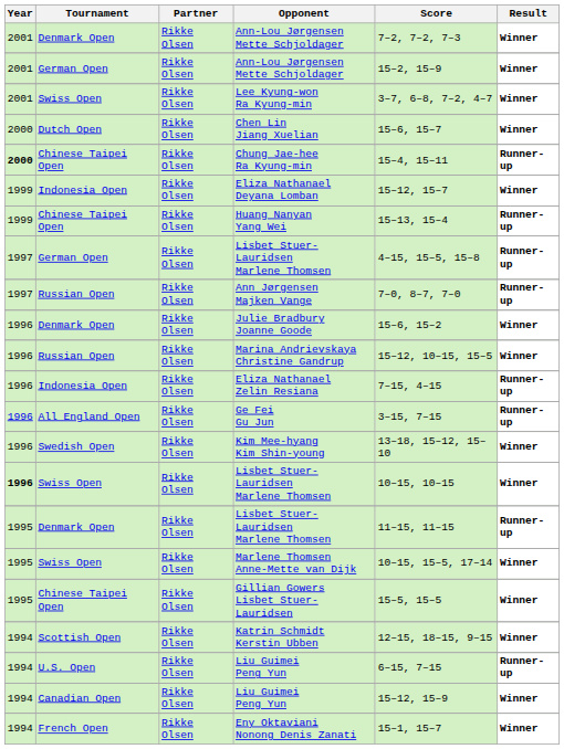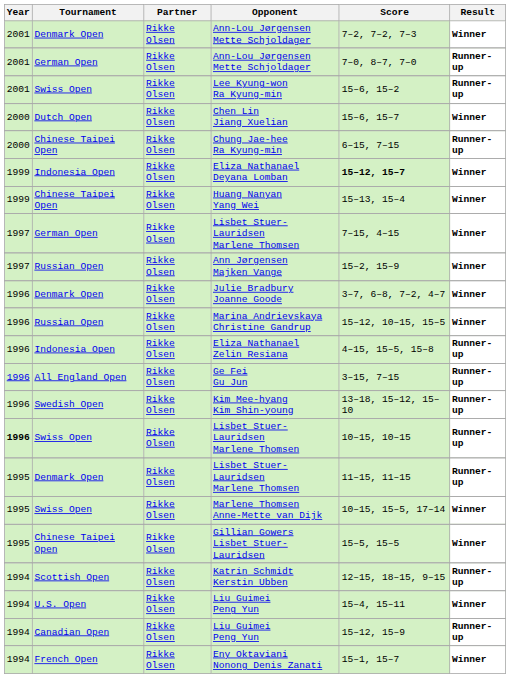 <table class="sortable wikitable" style="font-size: 90%;">
 <tr>
 <th>Year</th>
 <th>Tournament</th>
 <th>Partner</th>
 <th>Opponent</th>
 <th>Score</th>
 <th>Result</th>
 </tr>
 <tr style="background:#D4F1C5">
 <td align="center">2001</td>
 <td align="left"><a href='#'>Denmark Open</a></td>
 <td align="left"> <a href='#'>Rikke Olsen</a></td>
 <td align="left"> <a href='#'>Ann-Lou Jørgensen</a> <br>  <a href='#'>Mette Schjoldager</a></td>
 <td align="left">7–2, 7–2, 7–3</td>
 <td style="text-align:left; background:white"> <strong>Winner</strong></td>
 </tr>
 <tr>
 </tr>
 <tr style="background:#D4F1C5">
 <td align="center">2001</td>
 <td align="left"><a href='#'>German Open</a></td>
 <td align="left"> <a href='#'>Rikke Olsen</a></td>
 <td align="left"> <a href='#'>Ann-Lou Jørgensen</a> <br>  <a href='#'>Mette Schjoldager</a></td>
-<td align="left">15–2, 15–9</td>
-<td style="text-align:left; background:white"> <strong>Winner</strong></td>
+<td align="left">7–0, 8–7, 7–0</td>
+<td style="text-align:left; background:white"> <strong>Runner-up</strong></td>
 </tr>
 <tr>
 </tr>
 <tr style="background:#D4F1C5">
 <td align="center">2001</td>
 <td align="left"><a href='#'>Swiss Open</a></td>
 <td align="left"> <a href='#'>Rikke Olsen</a></td>
 <td align="left"> <a href='#'>Lee Kyung-won</a> <br>  <a href='#'>Ra Kyung-min</a></td>
-<td align="left">3–7, 6–8, 7–2, 4–7</td>
-<td style="text-align:left; background:white"> <strong>Winner</strong></td>
+<td align="left">15–6, 15–2</td>
+<td style="text-align:left; background:white"> <strong>Runner-up</strong></td>
 </tr>
 <tr>
 </tr>
 <tr style="background:#D4F1C5">
 <td align="center">2000</td>
 <td align="left"><a href='#'>Dutch Open</a></td>
 <td align="left"> <a href='#'>Rikke Olsen</a></td>
 <td align="left"> <a href='#'>Chen Lin</a> <br>  <a href='#'>Jiang Xuelian</a></td>
 <td align="left">15–6, 15–7</td>
 <td style="text-align:left; background:white"> <strong>Winner</strong></td>
 </tr>
 <tr>
 </tr>
 <tr style="background:#D4F1C5">
-<td align="center"><strong>2000</strong></td>
+<td align="center">2000</td>
 <td align="left"><a href='#'>Chinese Taipei Open</a></td>
 <td align="left"> <a href='#'>Rikke Olsen</a></td>
 <td align="left"> <a href='#'>Chung Jae-hee</a> <br>  <a href='#'>Ra Kyung-min</a></td>
-<td align="left">15–4, 15–11</td>
+<td align="left">6–15, 7–15</td>
 <td style="text-align:left; background:white"> <strong>Runner-up</strong></td>
 </tr>
 <tr>
 </tr>
 <tr style="background:#D4F1C5">
 <td align="center">1999</td>
 <td align="left"><a href='#'>Indonesia Open</a></td>
 <td align="left"> <a href='#'>Rikke Olsen</a></td>
 <td align="left"> <a href='#'>Eliza Nathanael</a> <br>  <a href='#'>Deyana Lomban</a></td>
-<td align="left">15–12, 15–7</td>
+<td align="left"><strong>15–12, 15–7</strong></td>
 <td style="text-align:left; background:white"> <strong>Winner</strong></td>
 </tr>
 <tr>
 </tr>
 <tr style="background:#D4F1C5">
 <td align="center">1999</td>
 <td align="left"><a href='#'>Chinese Taipei Open</a></td>
 <td align="left"> <a href='#'>Rikke Olsen</a></td>
 <td align="left"> <a href='#'>Huang Nanyan</a> <br>  <a href='#'>Yang Wei</a></td>
 <td align="left">15–13, 15–4</td>
-<td style="text-align:left; background:white"> <strong>Runner-up</strong></td>
+<td style="text-align:left; background:white"> <strong>Winner</strong></td>
 </tr>
 <tr>
 </tr>
 <tr style="background:#D4F1C5">
 <td align="center">1997</td>
 <td align="left"><a href='#'>German Open</a></td>
 <td align="left"> <a href='#'>Rikke Olsen</a></td>
 <td align="left"> <a href='#'>Lisbet Stuer-Lauridsen</a> <br>  <a href='#'>Marlene Thomsen</a></td>
-<td align="left">4–15, 15–5, 15–8</td>
-<td style="text-align:left; background:white"> <strong>Runner-up</strong></td>
+<td align="left">7–15, 4–15</td>
+<td style="text-align:left; background:white"> <strong>Winner</strong></td>
 </tr>
 <tr>
 </tr>
 <tr style="background:#D4F1C5">
 <td align="center">1997</td>
 <td align="left"><a href='#'>Russian Open</a></td>
 <td align="left"> <a href='#'>Rikke Olsen</a></td>
 <td align="left"> <a href='#'>Ann Jørgensen</a> <br>  <a href='#'>Majken Vange</a></td>
-<td align="left">7–0, 8–7, 7–0</td>
-<td style="text-align:left; background:white"> <strong>Runner-up</strong></td>
+<td align="left">15–2, 15–9</td>
+<td style="text-align:left; background:white"> <strong>Winner</strong></td>
 </tr>
 <tr>
 </tr>
 <tr style="background:#D4F1C5">
 <td align="center">1996</td>
 <td align="left"><a href='#'>Denmark Open</a></td>
 <td align="left"> <a href='#'>Rikke Olsen</a></td>
 <td align="left"> <a href='#'>Julie Bradbury</a> <br>  <a href='#'>Joanne Goode</a></td>
-<td align="left">15–6, 15–2</td>
+<td align="left">3–7, 6–8, 7–2, 4–7</td>
 <td style="text-align:left; background:white"> <strong>Winner</strong></td>
 </tr>
 <tr>
 </tr>
 <tr style="background:#D4F1C5">
 <td align="center">1996</td>
 <td align="left"><a href='#'>Russian Open</a></td>
 <td align="left"> <a href='#'>Rikke Olsen</a></td>
 <td align="left"> <a href='#'>Marina Andrievskaya</a> <br>  <a href='#'>Christine Gandrup</a></td>
 <td align="left">15–12, 10–15, 15–5</td>
 <td style="text-align:left; background:white"> <strong>Winner</strong></td>
 </tr>
 <tr>
 </tr>
 <tr style="background:#D4F1C5">
 <td align="center">1996</td>
 <td align="left"><a href='#'>Indonesia Open</a></td>
 <td align="left"> <a href='#'>Rikke Olsen</a></td>
 <td align="left"> <a href='#'>Eliza Nathanael</a> <br>  <a href='#'>Zelin Resiana</a></td>
-<td align="left">7–15, 4–15</td>
+<td align="left">4–15, 15–5, 15–8</td>
 <td style="text-align:left; background:white"> <strong>Runner-up</strong></td>
 </tr>
 <tr>
 </tr>
 <tr style="background:#D4F1C5">
 <td align="center"><a href='#'>1996</a></td>
 <td align="left"><a href='#'>All England Open</a></td>
 <td align="left"> <a href='#'>Rikke Olsen</a></td>
 <td align="left"> <a href='#'>Ge Fei</a> <br>  <a href='#'>Gu Jun</a></td>
 <td align="left">3–15, 7–15</td>
 <td style="text-align:left; background:white"> <strong>Runner-up</strong></td>
 </tr>
 <tr>
 </tr>
 <tr style="background:#D4F1C5">
 <td align="center">1996</td>
 <td align="left"><a href='#'>Swedish Open</a></td>
 <td align="left"> <a href='#'>Rikke Olsen</a></td>
 <td align="left"> <a href='#'>Kim Mee-hyang</a> <br>  <a href='#'>Kim Shin-young</a></td>
 <td align="left">13–18, 15–12, 15–10</td>
-<td style="text-align:left; background:white"> <strong>Winner</strong></td>
+<td style="text-align:left; background:white"> <strong>Runner-up</strong></td>
 </tr>
 <tr>
 </tr>
 <tr style="background:#D4F1C5">
 <td align="center"><strong>1996</strong></td>
 <td align="left"><a href='#'>Swiss Open</a></td>
 <td align="left"> <a href='#'>Rikke Olsen</a></td>
 <td align="left"> <a href='#'>Lisbet Stuer-Lauridsen</a> <br>  <a href='#'>Marlene Thomsen</a></td>
 <td align="left">10–15, 10–15</td>
-<td style="text-align:left; background:white"> <strong>Winner</strong></td>
+<td style="text-align:left; background:white"> <strong>Runner-up</strong></td>
 </tr>
 <tr>
 </tr>
 <tr style="background:#D4F1C5">
 <td align="center">1995</td>
 <td align="left"><a href='#'>Denmark Open</a></td>
 <td align="left"> <a href='#'>Rikke Olsen</a></td>
 <td align="left"> <a href='#'>Lisbet Stuer-Lauridsen</a> <br>  <a href='#'>Marlene Thomsen</a></td>
 <td align="left">11–15, 11–15</td>
 <td style="text-align:left; background:white"> <strong>Runner-up</strong></td>
 </tr>
 <tr>
 </tr>
 <tr style="background:#D4F1C5">
 <td align="center">1995</td>
 <td align="left"><a href='#'>Swiss Open</a></td>
 <td align="left"> <a href='#'>Rikke Olsen</a></td>
 <td align="left"> <a href='#'>Marlene Thomsen</a> <br>  <a href='#'>Anne-Mette van Dijk</a></td>
 <td align="left">10–15, 15–5, 17–14</td>
 <td style="text-align:left; background:white"> <strong>Winner</strong></td>
 </tr>
 <tr>
 </tr>
 <tr style="background:#D4F1C5">
 <td align="center">1995</td>
 <td align="left"><a href='#'>Chinese Taipei Open</a></td>
 <td align="left"> <a href='#'>Rikke Olsen</a></td>
 <td align="left"> <a href='#'>Gillian Gowers</a> <br>  <a href='#'>Lisbet Stuer-Lauridsen</a></td>
 <td align="left">15–5, 15–5</td>
 <td style="text-align:left; background:white"> <strong>Winner</strong></td>
 </tr>
 <tr>
 </tr>
 <tr style="background:#D4F1C5">
 <td align="center">1994</td>
 <td align="left"><a href='#'>Scottish Open</a></td>
 <td align="left"> <a href='#'>Rikke Olsen</a></td>
 <td align="left"> <a href='#'>Katrin Schmidt</a> <br>  <a href='#'>Kerstin Ubben</a></td>
 <td align="left">12–15, 18–15, 9–15</td>
-<td style="text-align:left; background:white"> <strong>Winner</strong></td>
+<td style="text-align:left; background:white"> <strong>Runner-up</strong></td>
 </tr>
 <tr>
 </tr>
 <tr style="background:#D4F1C5">
 <td align="center">1994</td>
 <td align="left"><a href='#'>U.S. Open</a></td>
 <td align="left"> <a href='#'>Rikke Olsen</a></td>
 <td align="left"> <a href='#'>Liu Guimei</a> <br>  <a href='#'>Peng Yun</a></td>
-<td align="left">6–15, 7–15</td>
-<td style="text-align:left; background:white"> <strong>Runner-up</strong></td>
+<td align="left">15–4, 15–11</td>
+<td style="text-align:left; background:white"> <strong>Winner</strong></td>
 </tr>
 <tr>
 </tr>
 <tr style="background:#D4F1C5">
 <td align="center">1994</td>
 <td align="left"><a href='#'>Canadian Open</a></td>
 <td align="left"> <a href='#'>Rikke Olsen</a></td>
 <td align="left"> <a href='#'>Liu Guimei</a> <br>  <a href='#'>Peng Yun</a></td>
 <td align="left">15–12, 15–9</td>
-<td style="text-align:left; background:white"> <strong>Winner</strong></td>
+<td style="text-align:left; background:white"> <strong>Runner-up</strong></td>
 </tr>
 <tr>
 </tr>
 <tr style="background:#D4F1C5">
 <td align="center">1994</td>
 <td align="left"><a href='#'>French Open</a></td>
 <td align="left"> <a href='#'>Rikke Olsen</a></td>
 <td align="left"> <a href='#'>Eny Oktaviani</a> <br>  <a href='#'>Nonong Denis Zanati</a></td>
 <td align="left">15–1, 15–7</td>
 <td style="text-align:left; background:white"> <strong>Winner</strong></td>
 </tr>
 </table>
